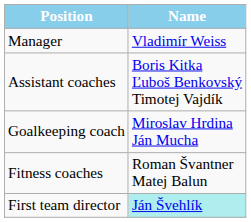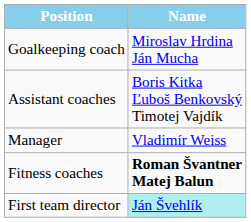 <table class=wikitable>
 <tr>
 <th style="color:#FFFFFF; background:#87CEEB;">Position</th>
 <th style="color:#FFFFFF; background:#87CEEB;">Name</th>
 </tr>
 <tr>
-<td>Manager</td>
-<td> <a href='#'>Vladimír Weiss</a></td>
+<td>Goalkeeping coach</td>
+<td> <a href='#'>Miroslav Hrdina</a><br> <a href='#'>Ján Mucha</a></td>
 </tr>
 <tr>
 <td>Assistant coaches</td>
 <td> <a href='#'>Boris Kitka</a><br> <a href='#'>Ľuboš Benkovský</a><br> Timotej Vajdík</td>
 </tr>
 <tr>
-<td>Goalkeeping coach</td>
-<td> <a href='#'>Miroslav Hrdina</a><br> <a href='#'>Ján Mucha</a></td>
+<td>Manager</td>
+<td> <a href='#'>Vladimír Weiss</a></td>
 </tr>
 <tr>
 <td>Fitness coaches</td>
-<td> Roman Švantner<br> Matej Balun</td>
+<td><strong> Roman Švantner<br> Matej Balun</strong></td>
 </tr>
 <tr>
 <td>First team director</td>
 <td style="background: paleturquoise;"> <a href='#'>Ján Švehlík</a></td>
 </tr>
 </table>
